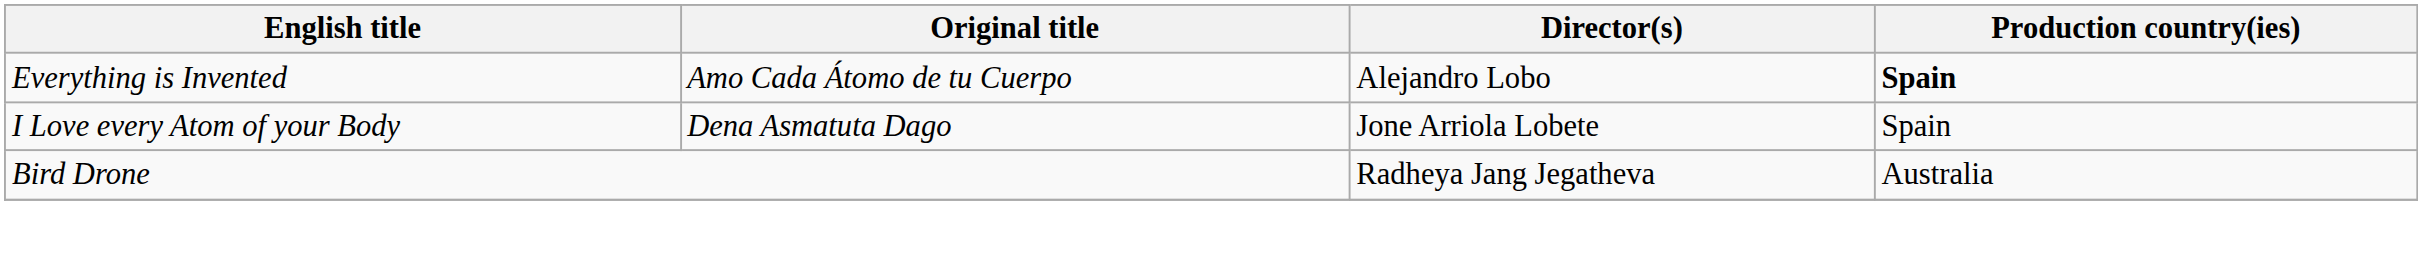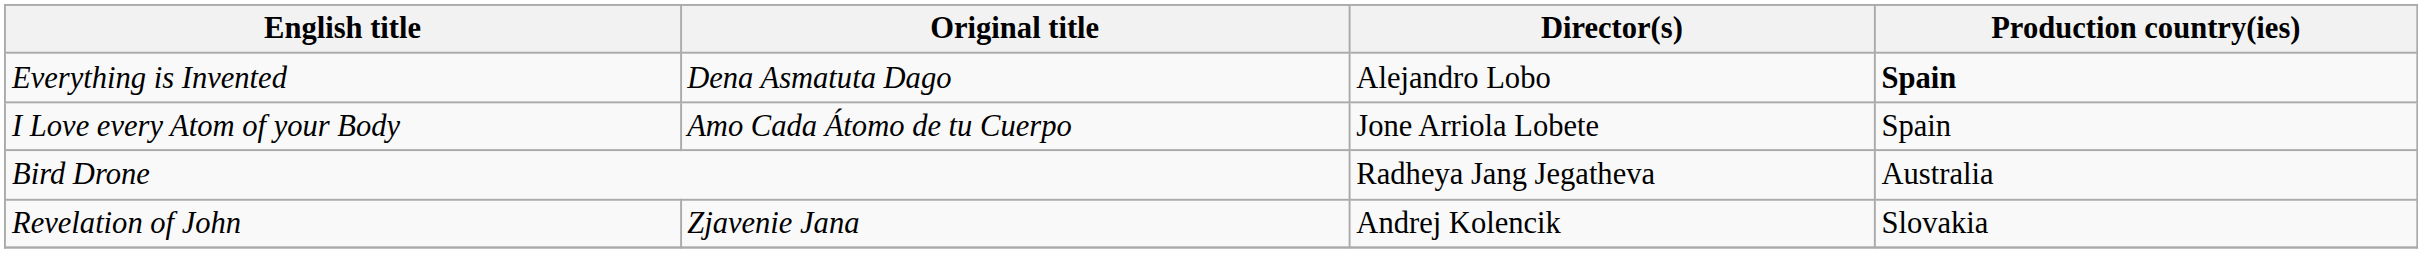 <table class="sortable wikitable" style="width:100%; margin-bottom:4px">
 <tr>
 <th scope="col">English title</th>
 <th scope="col">Original title</th>
 <th scope="col">Director(s)</th>
 <th scope="col">Production country(ies)</th>
 </tr>
 <tr>
 <td><em>Everything is Invented</em></td>
-<td><em>Amo Cada Átomo de tu Cuerpo</em></td>
+<td><em>Dena Asmatuta Dago</em></td>
 <td>Alejandro Lobo</td>
 <td><strong>Spain</strong></td>
 </tr>
 <tr>
 <td><em>I Love every Atom of your Body</em></td>
-<td><em>Dena Asmatuta Dago</em></td>
+<td><em>Amo Cada Átomo de tu Cuerpo</em></td>
 <td>Jone Arriola Lobete</td>
 <td>Spain</td>
 </tr>
 <tr>
 <td colspan=2><em>Bird Drone</em></td>
 <td>Radheya Jang Jegatheva</td>
 <td>Australia</td>
 </tr>
 <tr>
+<td><em>Revelation of John</em></td>
+<td><em>Zjavenie Jana</em></td>
+<td>Andrej Kolencik</td>
+<td>Slovakia</td>
+</tr>
+<tr>
 </tr>
 </table>
